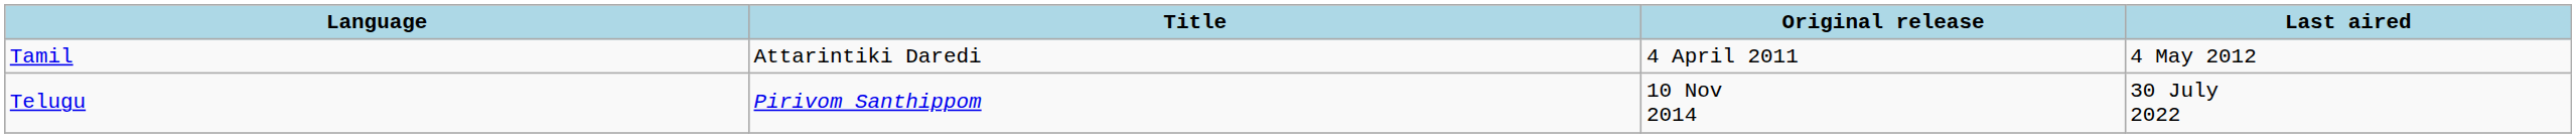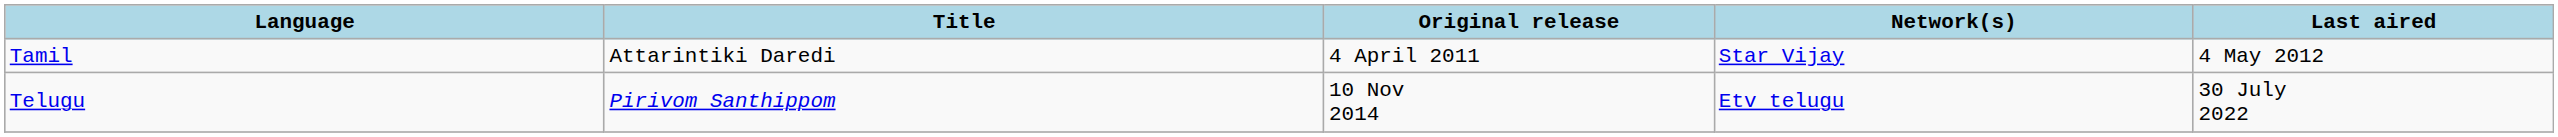 <table class="wikitable sortable" style="width:100%; margin-right:0;">
 <tr>
 <th style="background:LightBlue; width:20%;">Language</th>
 <th style="background:LightBlue; width:24%;">Title</th>
 <th style="background:LightBlue; width:13%;">Original release</th>
+<th style="background:LightBlue; width:16%;">Network(s)</th>
 <th style="background:LightBlue; width:12%;">Last aired</th>
 </tr>
 <tr>
 <td><a href='#'>Tamil</a></td>
 <td>Attarintiki Daredi</td>
 <td>4 April 2011</td>
+<td><a href='#'>Star Vijay</a></td>
 <td>4 May 2012</td>
 </tr>
 <tr>
 <td><a href='#'>Telugu</a></td>
 <td><em><a href='#'>Pirivom Santhippom</a></em></td>
 <td>10 Nov<br>2014</td>
+<td><a href='#'>Etv telugu</a></td>
 <td>30 July<br>2022</td>
 </tr>
 </table>
